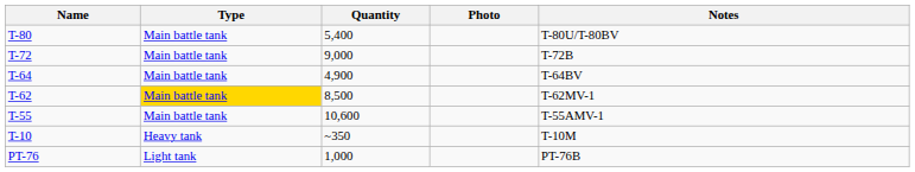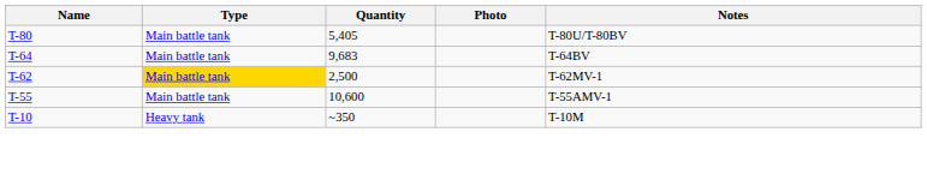 <table class="wikitable" style="width:90%;">
 <tr>
 <th style="width:15%;">Name</th>
 <th style="width:20%;">Type</th>
 <th style="width:12%;">Quantity</th>
 <th style="width:12%;">Photo</th>
 <th>Notes</th>
 </tr>
 <tr>
 <td><a href='#'>T-80</a></td>
 <td><a href='#'>Main battle tank</a></td>
-<td>5,400</td>
+<td>5,405</td>
 <td></td>
 <td>T-80U/T-80BV</td>
 </tr>
 <tr>
-<td><a href='#'>T-72</a></td>
-<td><a href='#'>Main battle tank</a></td>
-<td>9,000</td>
-<td></td>
-<td>T-72B</td>
-</tr>
-<tr>
 <td><a href='#'>T-64</a></td>
 <td><a href='#'>Main battle tank</a></td>
-<td>4,900</td>
+<td>9,683</td>
 <td></td>
 <td>T-64BV</td>
 </tr>
 <tr>
 <td><a href='#'>T-62</a></td>
 <td style="background: gold;"><a href='#'>Main battle tank</a></td>
-<td>8,500</td>
+<td>2,500</td>
 <td></td>
 <td>T-62MV-1</td>
 </tr>
 <tr>
 <td><a href='#'>T-55</a></td>
 <td><a href='#'>Main battle tank</a></td>
 <td>10,600</td>
 <td></td>
 <td>T-55AMV-1</td>
 </tr>
 <tr>
 <td><a href='#'>T-10</a></td>
 <td><a href='#'>Heavy tank</a></td>
 <td>~350</td>
 <td></td>
 <td>T-10M</td>
 </tr>
-<tr>
-<td><a href='#'>PT-76</a></td>
-<td><a href='#'>Light tank</a></td>
-<td>1,000</td>
-<td></td>
-<td>PT-76B</td>
-</tr>
 </table>
